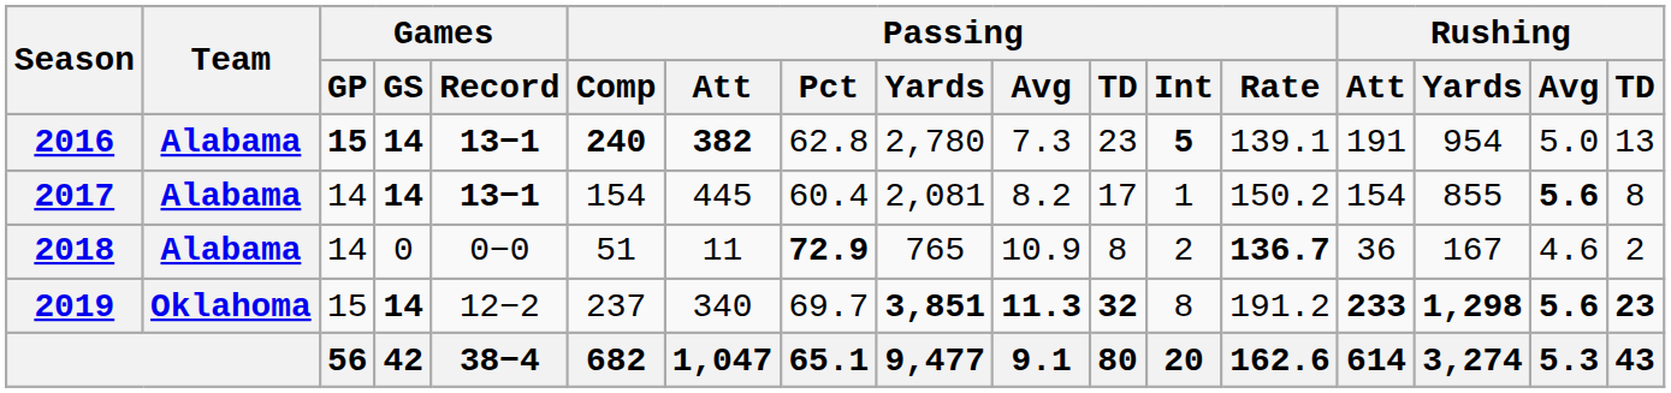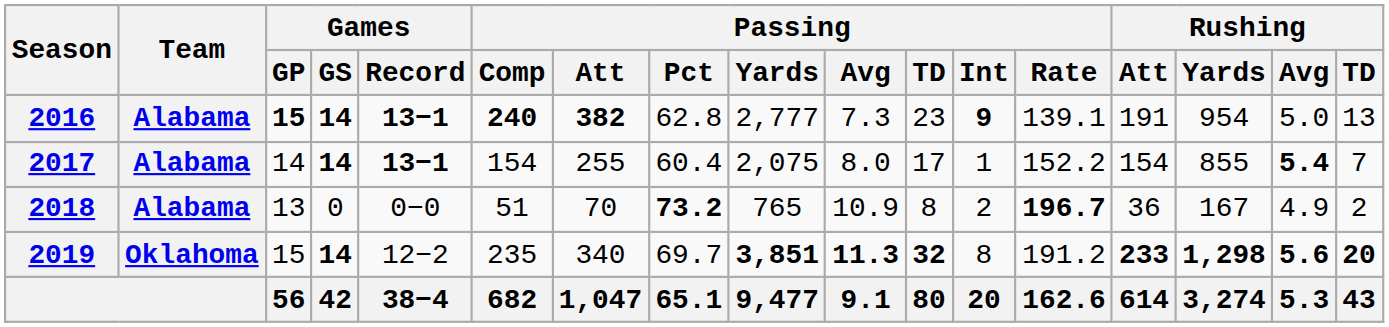 <table class="wikitable" style="text-align:center">
 <tr>
 <th rowspan="2">Season</th>
 <th rowspan="2">Team</th>
 <th colspan="3">Games</th>
 <th colspan="8">Passing</th>
 <th colspan="5">Rushing</th>
 </tr>
 <tr>
 <th>GP</th>
 <th>GS</th>
 <th>Record</th>
 <th>Comp</th>
 <th>Att</th>
 <th>Pct</th>
 <th>Yards</th>
 <th>Avg</th>
 <th>TD</th>
 <th>Int</th>
 <th>Rate</th>
 <th>Att</th>
 <th>Yards</th>
 <th>Avg</th>
 <th>TD</th>
 </tr>
 <tr>
 <th><a href='#'>2016</a></th>
 <th><a href='#'>Alabama</a></th>
 <td><strong>15</strong></td>
 <td><strong>14</strong></td>
 <td><strong>13−1</strong></td>
 <td><strong>240</strong></td>
 <td><strong>382</strong></td>
 <td>62.8</td>
-<td>2,780</td>
+<td>2,777</td>
 <td>7.3</td>
 <td>23</td>
-<td><strong>5</strong></td>
+<td><strong>9</strong></td>
 <td>139.1</td>
 <td>191</td>
 <td>954</td>
 <td>5.0</td>
 <td>13</td>
 </tr>
 <tr>
 <th><a href='#'>2017</a></th>
 <th><a href='#'>Alabama</a></th>
 <td>14</td>
 <td><strong>14</strong></td>
 <td><strong>13−1</strong></td>
 <td>154</td>
-<td>445</td>
+<td>255</td>
 <td>60.4</td>
-<td>2,081</td>
-<td>8.2</td>
+<td>2,075</td>
+<td>8.0</td>
 <td>17</td>
 <td>1</td>
-<td>150.2</td>
+<td>152.2</td>
 <td>154</td>
 <td>855</td>
-<td><strong>5.6</strong></td>
-<td>8</td>
+<td><strong>5.4</strong></td>
+<td>7</td>
 </tr>
 <tr>
 <th><a href='#'>2018</a></th>
 <th><a href='#'>Alabama</a></th>
-<td>14</td>
+<td>13</td>
 <td>0</td>
 <td>0−0</td>
 <td>51</td>
-<td>11</td>
-<td><strong>72.9</strong></td>
+<td>70</td>
+<td><strong>73.2</strong></td>
 <td>765</td>
 <td>10.9</td>
 <td>8</td>
 <td>2</td>
-<td><strong>136.7</strong></td>
+<td><strong>196.7</strong></td>
 <td>36</td>
 <td>167</td>
-<td>4.6</td>
+<td>4.9</td>
 <td>2</td>
 </tr>
 <tr>
 <th><a href='#'>2019</a></th>
 <th><a href='#'>Oklahoma</a></th>
 <td>15</td>
 <td><strong>14</strong></td>
 <td>12−2</td>
-<td>237</td>
+<td>235</td>
 <td>340</td>
 <td>69.7</td>
 <td><strong>3,851</strong></td>
 <td><strong>11.3</strong></td>
 <td><strong>32</strong></td>
 <td>8</td>
 <td>191.2</td>
 <td><strong>233</strong></td>
 <td><strong>1,298</strong></td>
 <td><strong>5.6</strong></td>
-<td><strong>23</strong></td>
+<td><strong>20</strong></td>
 </tr>
 <tr>
 <th colspan="2"></th>
 <th>56</th>
 <th>42</th>
 <th>38−4</th>
 <th>682</th>
 <th>1,047</th>
 <th>65.1</th>
 <th>9,477</th>
 <th>9.1</th>
 <th>80</th>
 <th>20</th>
 <th>162.6</th>
 <th>614</th>
 <th>3,274</th>
 <th>5.3</th>
 <th>43</th>
 </tr>
 </table>
